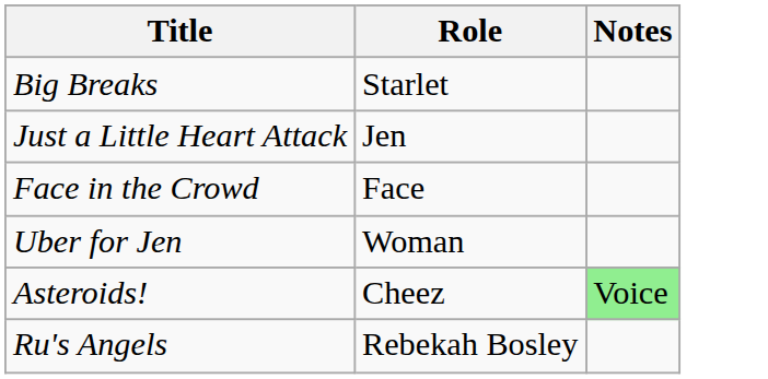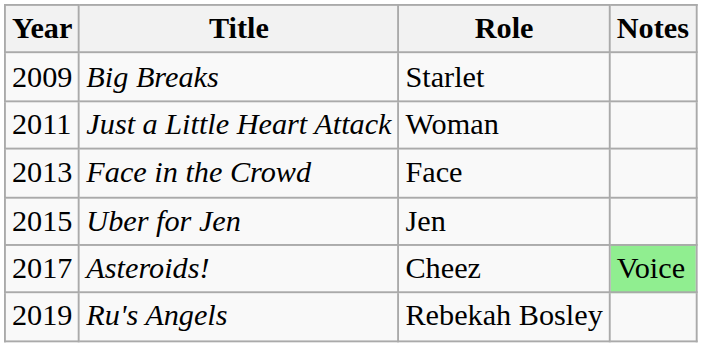 <table class="wikitable sortable">
 <tr>
+<th>Year</th>
 <th>Title</th>
 <th>Role</th>
 <th class="unsortable">Notes</th>
 </tr>
 <tr>
+<td>2009</td>
 <td><em>Big Breaks</em></td>
 <td>Starlet</td>
 <td></td>
 </tr>
 <tr>
+<td>2011</td>
 <td><em>Just a Little Heart Attack</em></td>
-<td>Jen</td>
+<td>Woman</td>
 <td></td>
 </tr>
 <tr>
+<td>2013</td>
 <td><em>Face in the Crowd</em></td>
 <td>Face</td>
 <td></td>
 </tr>
 <tr>
+<td>2015</td>
 <td><em>Uber for Jen</em></td>
-<td>Woman</td>
+<td>Jen</td>
 <td></td>
 </tr>
 <tr>
+<td>2017</td>
 <td><em>Asteroids!</em></td>
 <td>Cheez</td>
 <td style="background: lightgreen;">Voice</td>
 </tr>
 <tr>
+<td>2019</td>
 <td><em>Ru's Angels</em></td>
 <td>Rebekah Bosley</td>
 <td></td>
 </tr>
 </table>
